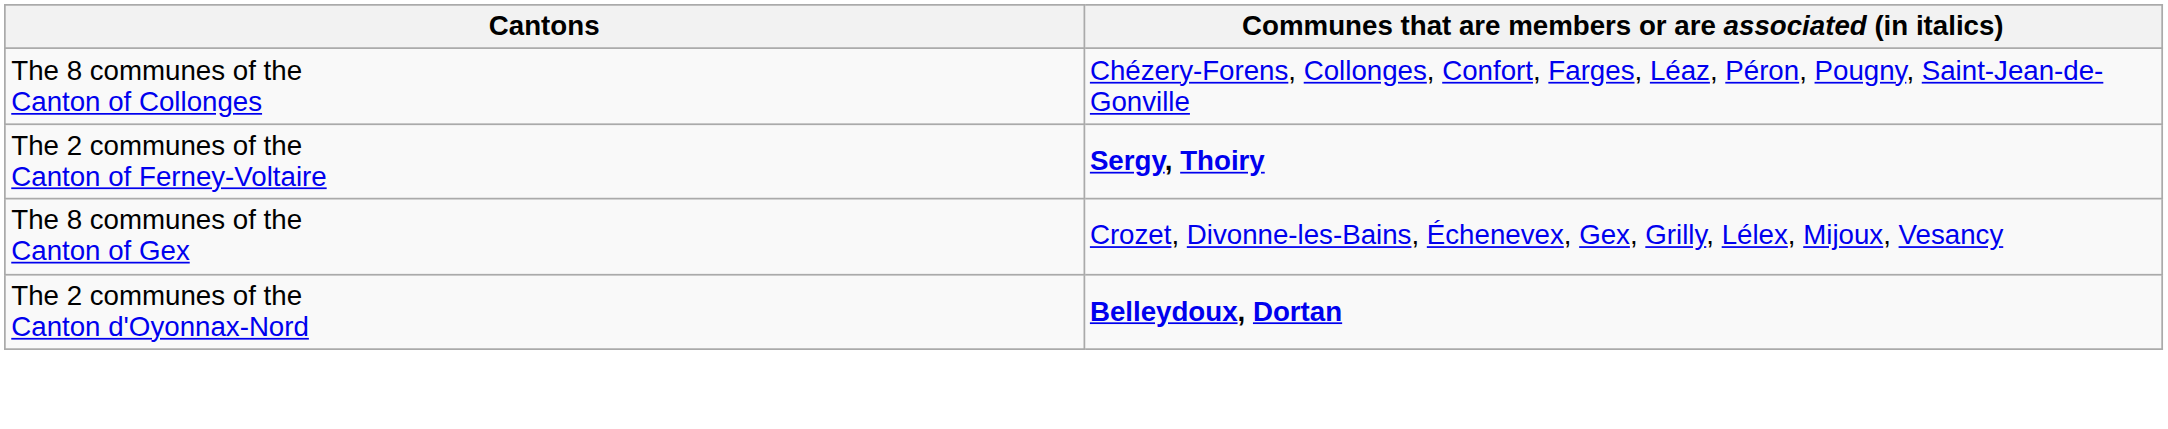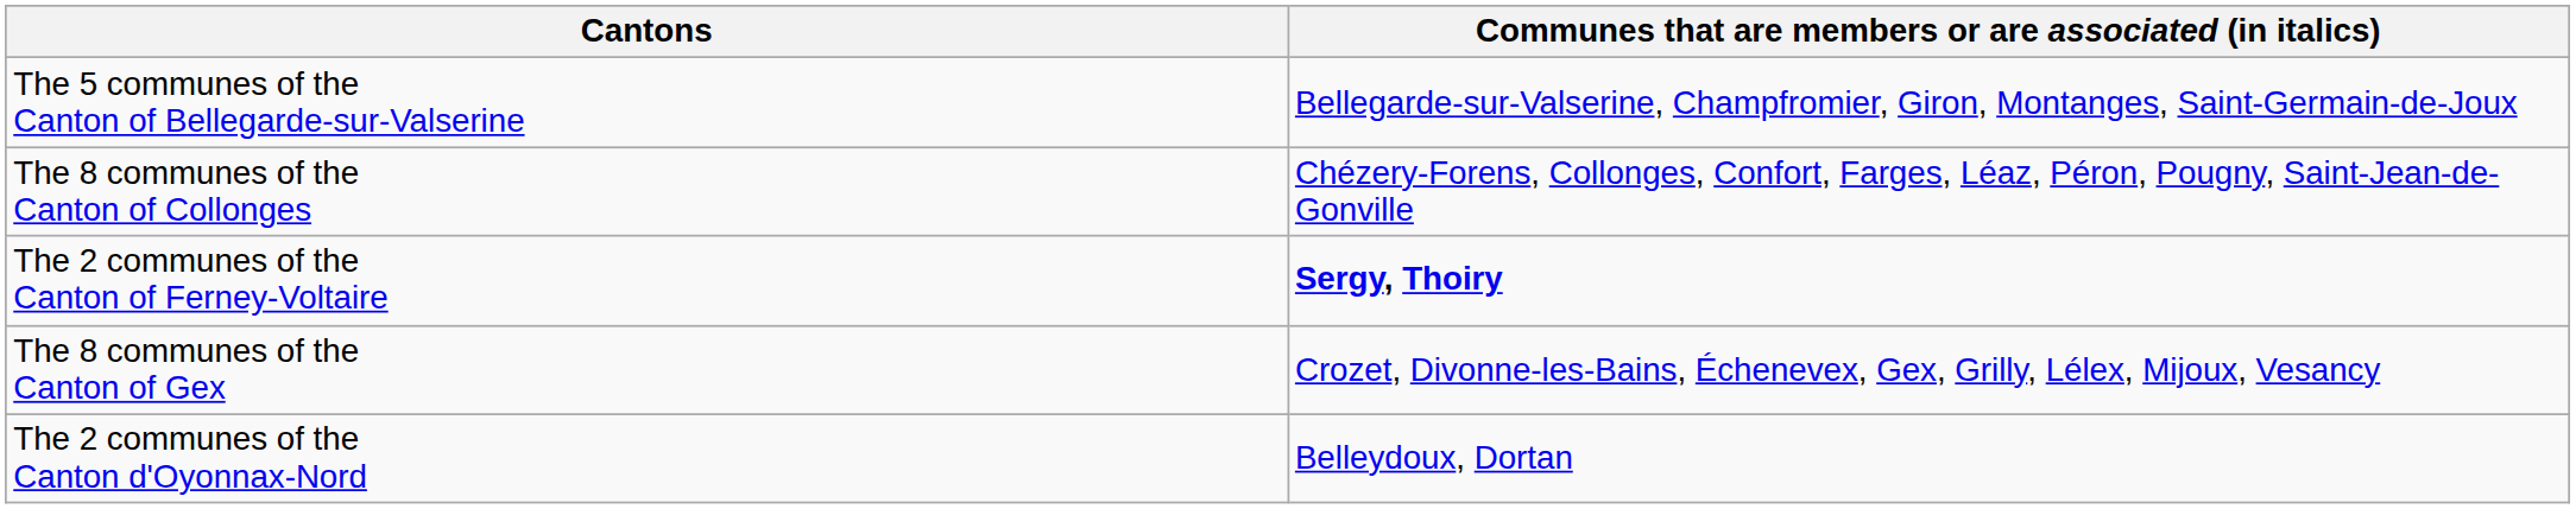 <table class="wikitable">
 <tr>
 <th width="50%">Cantons <br></th>
 <th width="50%">Communes that are members or are <em>associated</em> (in italics)</th>
+</tr>
+<tr>
+<td>The 5 communes of the <br> <a href='#'>Canton of Bellegarde-sur-Valserine</a></td>
+<td><a href='#'>Bellegarde-sur-Valserine</a>, <a href='#'>Champfromier</a>, <a href='#'>Giron</a>, <a href='#'>Montanges</a>, <a href='#'>Saint-Germain-de-Joux</a></td>
 </tr>
 <tr>
 <td>The 8 communes of the <br> <a href='#'>Canton of Collonges</a></td>
 <td><a href='#'>Chézery-Forens</a>, <a href='#'>Collonges</a>, <a href='#'>Confort</a>, <a href='#'>Farges</a>, <a href='#'>Léaz</a>, <a href='#'>Péron</a>, <a href='#'>Pougny</a>, <a href='#'>Saint-Jean-de-Gonville</a></td>
 </tr>
 <tr>
 <td>The 2 communes of the <br> <a href='#'>Canton of Ferney-Voltaire</a></td>
 <td><strong><a href='#'>Sergy</a>, <a href='#'>Thoiry</a></strong></td>
 </tr>
 <tr>
 <td>The 8 communes of the <br> <a href='#'>Canton of Gex</a></td>
 <td><a href='#'>Crozet</a>, <a href='#'>Divonne-les-Bains</a>, <a href='#'>Échenevex</a>, <a href='#'>Gex</a>, <a href='#'>Grilly</a>, <a href='#'>Lélex</a>, <a href='#'>Mijoux</a>, <a href='#'>Vesancy</a></td>
 </tr>
 <tr>
 <td>The 2 communes of the <br> <a href='#'>Canton d'Oyonnax-Nord</a></td>
-<td><strong><a href='#'>Belleydoux</a>, <a href='#'>Dortan</a></strong></td>
+<td><a href='#'>Belleydoux</a>, <a href='#'>Dortan</a></td>
 </tr>
 </table>
